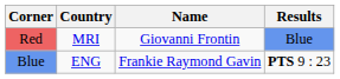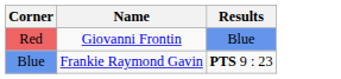 <table class="wikitable" style="text-align:center">
 <tr>
 <th>Corner</th>
-<th>Country</th>
 <th>Name</th>
 <th>Results</th>
 </tr>
 <tr>
 <td bgcolor="#EE6363">Red</td>
-<td><a href='#'>MRI</a></td>
 <td><a href='#'>Giovanni Frontin</a></td>
 <td bgcolor="#6495ED">Blue</td>
 </tr>
 <tr>
 <td bgcolor="#6495ED">Blue</td>
-<td><a href='#'>ENG</a></td>
 <td><a href='#'>Frankie Raymond Gavin</a></td>
 <td><strong>PTS</strong> 9 : 23</td>
 </tr>
 </table>
